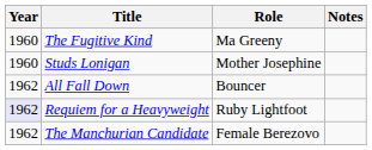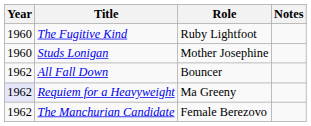 <table class="wikitable">
 <tr>
 <th>Year</th>
 <th>Title</th>
 <th>Role</th>
 <th>Notes</th>
 </tr>
 <tr>
 <td>1960</td>
 <td><em><a href='#'>The Fugitive Kind</a></em></td>
-<td>Ma Greeny</td>
+<td>Ruby Lightfoot</td>
 <td></td>
 </tr>
 <tr>
 <td>1960</td>
 <td><em><a href='#'>Studs Lonigan</a></em></td>
 <td>Mother Josephine</td>
 <td></td>
 </tr>
 <tr>
 <td>1962</td>
 <td><em><a href='#'>All Fall Down</a></em></td>
 <td>Bouncer</td>
 <td></td>
 </tr>
 <tr>
 <td style="background: lavender;">1962</td>
 <td><em><a href='#'>Requiem for a Heavyweight</a></em></td>
-<td>Ruby Lightfoot</td>
+<td>Ma Greeny</td>
 <td></td>
 </tr>
 <tr>
 <td>1962</td>
 <td><em><a href='#'>The Manchurian Candidate</a></em></td>
 <td>Female Berezovo</td>
 <td></td>
 </tr>
 </table>
